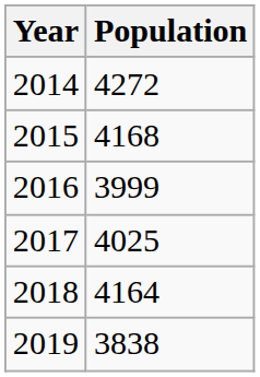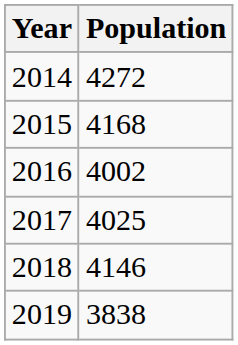 <table class="wikitable">
 <tr>
 <th>Year</th>
 <th>Population</th>
 </tr>
 <tr>
 <td>2014</td>
 <td>4272</td>
 </tr>
 <tr>
 <td>2015</td>
 <td>4168</td>
 </tr>
 <tr>
 <td>2016</td>
-<td>3999</td>
+<td>4002</td>
 </tr>
 <tr>
 <td>2017</td>
 <td>4025</td>
 </tr>
 <tr>
 <td>2018</td>
-<td>4164</td>
+<td>4146</td>
 </tr>
 <tr>
 <td>2019</td>
 <td>3838</td>
 </tr>
 </table>
